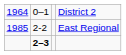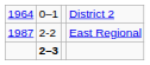 <table class="wikitable">
 <tr>
 <td><a href='#'>1964</a></td>
 <td>0–1</td>
 <td></td>
 <td><a href='#'>District 2</a></td>
 </tr>
 <tr>
-<td><a href='#'>1985</a></td>
+<td><a href='#'>1987</a></td>
 <td>2-2</td>
 <td></td>
 <td><a href='#'>East Regional</a></td>
 </tr>
 <tr>
 <td></td>
 <td><strong>2–3</strong></td>
 <td><strong></strong></td>
 <td></td>
 </tr>
 </table>
